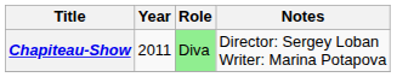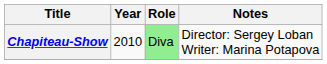 <table class="wikitable plainrowheaders sortable">
 <tr>
 <th scope="col">Title</th>
 <th scope="col">Year</th>
 <th scope="col">Role</th>
 <th scope="col" class="unsortable">Notes</th>
 </tr>
 <tr>
 <th scope="row"><em><a href='#'>Chapiteau-Show</a></em></th>
-<td>2011</td>
+<td>2010</td>
 <td style="background: lightgreen;">Diva</td>
 <td>Director: Sergey Loban<br>Writer: Marina Potapova</td>
 </tr>
 <tr>
 </tr>
 </table>
